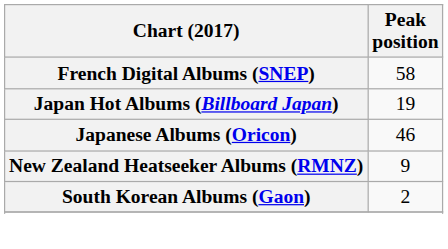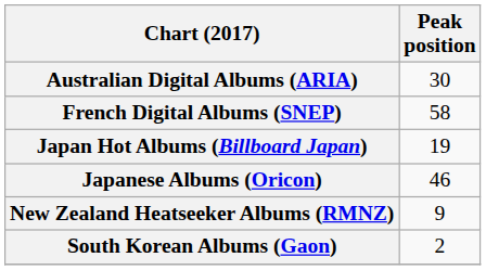 <table class="wikitable sortable plainrowheaders" style="text-align:center">
 <tr>
 <th scope="col">Chart (2017)</th>
 <th scope="col">Peak<br> position</th>
+</tr>
+<tr>
+<th scope="row">Australian Digital Albums (<a href='#'>ARIA</a>)</th>
+<td>30</td>
 </tr>
 <tr>
 <th scope="row">French Digital Albums (<a href='#'>SNEP</a>)</th>
 <td>58</td>
 </tr>
 <tr>
 <th scope="row">Japan Hot Albums (<em><a href='#'>Billboard Japan</a></em>)</th>
 <td>19</td>
 </tr>
 <tr>
 <th scope="row">Japanese Albums (<a href='#'>Oricon</a>)</th>
 <td>46</td>
 </tr>
 <tr>
 <th scope="row">New Zealand Heatseeker Albums (<a href='#'>RMNZ</a>)</th>
 <td>9</td>
 </tr>
 <tr>
 <th scope="row">South Korean Albums (<a href='#'>Gaon</a>)</th>
 <td>2</td>
 </tr>
 <tr>
 </tr>
 <tr>
 </tr>
 </table>
